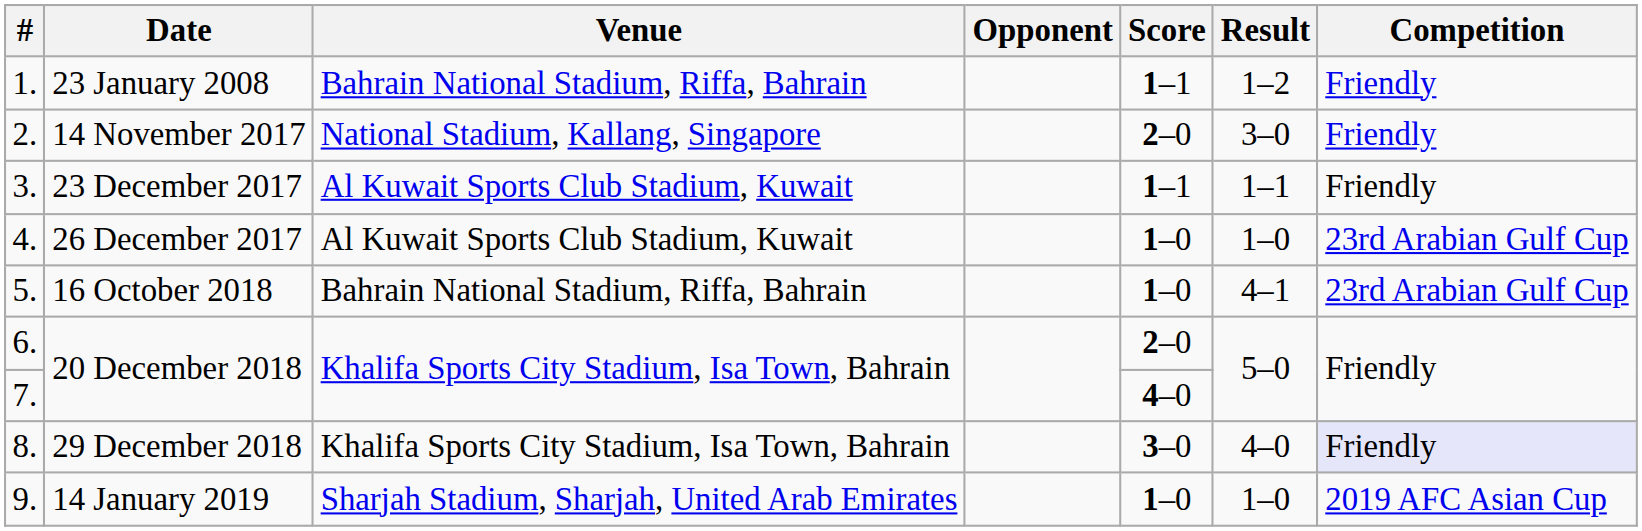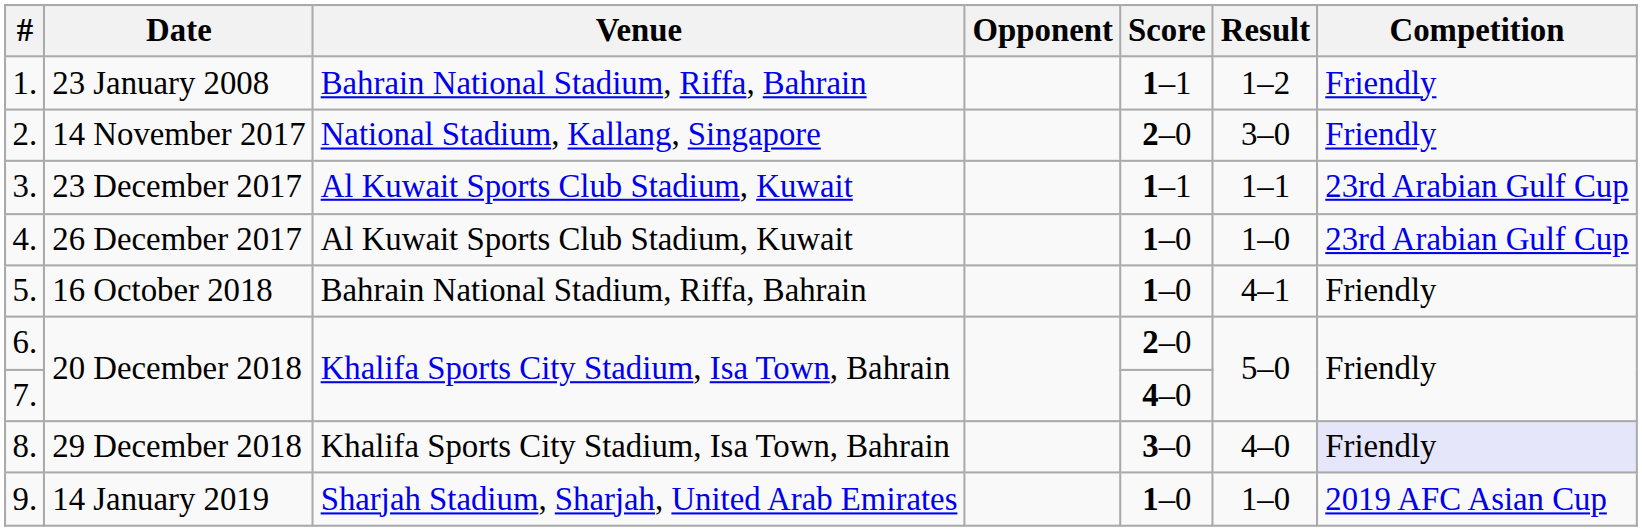 <table class="wikitable">
 <tr>
 <th>#</th>
 <th>Date</th>
 <th>Venue</th>
 <th>Opponent</th>
 <th>Score</th>
 <th>Result</th>
 <th>Competition</th>
 </tr>
 <tr>
 <td>1.</td>
 <td>23 January 2008</td>
 <td><a href='#'>Bahrain National Stadium</a>, <a href='#'>Riffa</a>, <a href='#'>Bahrain</a></td>
 <td></td>
 <td align=center><strong>1</strong>–1</td>
 <td align=center>1–2</td>
 <td><a href='#'>Friendly</a></td>
 </tr>
 <tr>
 <td>2.</td>
 <td>14 November 2017</td>
 <td><a href='#'>National Stadium</a>, <a href='#'>Kallang</a>, <a href='#'>Singapore</a></td>
 <td></td>
 <td align=center><strong>2</strong>–0</td>
 <td align=center>3–0</td>
 <td><a href='#'>Friendly</a></td>
 </tr>
 <tr>
 <td>3.</td>
 <td>23 December 2017</td>
 <td><a href='#'>Al Kuwait Sports Club Stadium</a>, <a href='#'>Kuwait</a></td>
 <td></td>
 <td align=center><strong>1</strong>–1</td>
 <td align=center>1–1</td>
-<td>Friendly</td>
+<td><a href='#'>23rd Arabian Gulf Cup</a></td>
 </tr>
 <tr>
 <td>4.</td>
 <td>26 December 2017</td>
 <td>Al Kuwait Sports Club Stadium, Kuwait</td>
 <td></td>
 <td align=center><strong>1</strong>–0</td>
 <td align=center>1–0</td>
 <td><a href='#'>23rd Arabian Gulf Cup</a></td>
 </tr>
 <tr>
 <td>5.</td>
 <td>16 October 2018</td>
 <td>Bahrain National Stadium, Riffa, Bahrain</td>
 <td></td>
 <td align=center><strong>1</strong>–0</td>
 <td align=center>4–1</td>
-<td><a href='#'>23rd Arabian Gulf Cup</a></td>
+<td>Friendly</td>
 </tr>
 <tr>
 <td>6.</td>
 <td rowspan=2>20 December 2018</td>
 <td rowspan=2><a href='#'>Khalifa Sports City Stadium</a>, <a href='#'>Isa Town</a>, Bahrain</td>
 <td rowspan=2></td>
 <td align=center><strong>2</strong>–0</td>
 <td rowspan=2 align=center>5–0</td>
 <td rowspan=2>Friendly</td>
 </tr>
 <tr>
 <td>7.</td>
 <td align=center><strong>4</strong>–0</td>
 </tr>
 <tr>
 <td>8.</td>
 <td>29 December 2018</td>
 <td>Khalifa Sports City Stadium, Isa Town, Bahrain</td>
 <td></td>
 <td align=center><strong>3</strong>–0</td>
 <td align=center>4–0</td>
 <td style="background: lavender;">Friendly</td>
 </tr>
 <tr>
 <td>9.</td>
 <td>14 January 2019</td>
 <td><a href='#'>Sharjah Stadium</a>, <a href='#'>Sharjah</a>, <a href='#'>United Arab Emirates</a></td>
 <td></td>
 <td align=center><strong>1</strong>–0</td>
 <td align=center>1–0</td>
 <td><a href='#'>2019 AFC Asian Cup</a></td>
 </tr>
 </table>
